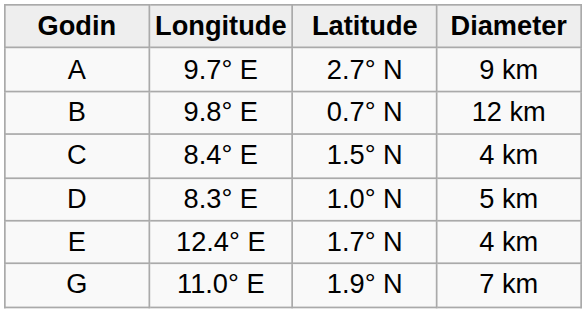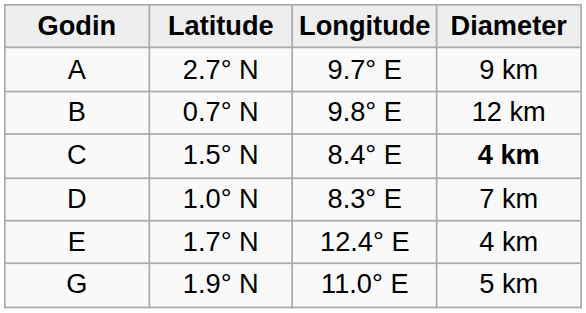 <table class="wikitable">
 <tr>
 <th width="25%" style="background:#eeeeee;">Godin</th>
+<th width="25%" style="background:#eeeeee;">Latitude</th>
 <th width="25%" style="background:#eeeeee;">Longitude</th>
-<th width="25%" style="background:#eeeeee;">Latitude</th>
 <th width="25%" style="background:#eeeeee;">Diameter</th>
 </tr>
 <tr>
 <td align="center">A</td>
+<td align="center">2.7° N</td>
 <td align="center">9.7° E</td>
-<td align="center">2.7° N</td>
 <td align="center">9 km</td>
 </tr>
 <tr>
 <td align="center">B</td>
+<td align="center">0.7° N</td>
 <td align="center">9.8° E</td>
-<td align="center">0.7° N</td>
 <td align="center">12 km</td>
 </tr>
 <tr>
 <td align="center">C</td>
+<td align="center">1.5° N</td>
 <td align="center">8.4° E</td>
-<td align="center">1.5° N</td>
-<td align="center">4 km</td>
+<td align="center"><strong>4 km</strong></td>
 </tr>
 <tr>
 <td align="center">D</td>
+<td align="center">1.0° N</td>
 <td align="center">8.3° E</td>
-<td align="center">1.0° N</td>
-<td align="center">5 km</td>
+<td align="center">7 km</td>
 </tr>
 <tr>
 <td align="center">E</td>
+<td align="center">1.7° N</td>
 <td align="center">12.4° E</td>
-<td align="center">1.7° N</td>
 <td align="center">4 km</td>
 </tr>
 <tr>
 <td align="center">G</td>
+<td align="center">1.9° N</td>
 <td align="center">11.0° E</td>
-<td align="center">1.9° N</td>
-<td align="center">7 km</td>
+<td align="center">5 km</td>
 </tr>
 </table>
